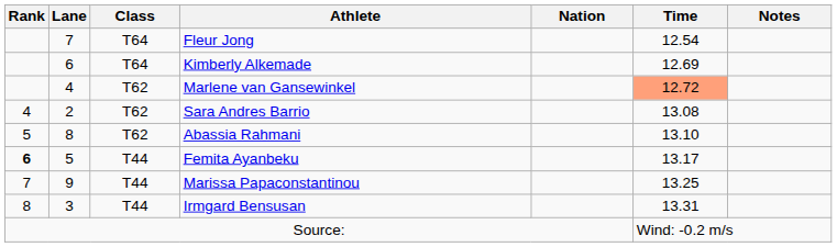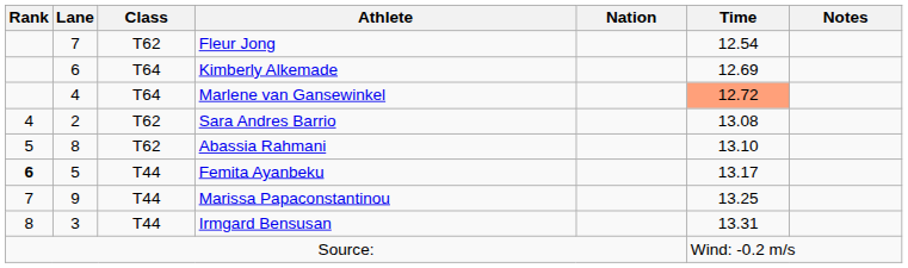 <table class="wikitable sortable" style="text-align:center;width: 70%;">
 <tr>
 <th scope="col" style="width: 10px;">Rank</th>
 <th scope="col" style="width: 10px;">Lane</th>
 <th scope="col">Class</th>
 <th scope="col">Athlete</th>
 <th scope="col">Nation</th>
 <th scope="col">Time</th>
 <th scope="col">Notes</th>
 </tr>
 <tr>
 <td></td>
 <td>7</td>
-<td>T64</td>
+<td>T62</td>
 <td align=left><a href='#'>Fleur Jong</a></td>
 <td align=left></td>
 <td>12.54</td>
 <td></td>
 </tr>
 <tr>
 <td></td>
 <td>6</td>
 <td>T64</td>
 <td align=left><a href='#'>Kimberly Alkemade</a></td>
 <td align=left></td>
 <td>12.69</td>
 <td></td>
 </tr>
 <tr>
 <td></td>
 <td>4</td>
-<td>T62</td>
+<td>T64</td>
 <td align=left><a href='#'>Marlene van Gansewinkel</a></td>
 <td align=left></td>
 <td style="background: lightsalmon;">12.72</td>
 <td></td>
 </tr>
 <tr>
 <td>4</td>
 <td>2</td>
 <td>T62</td>
 <td align=left><a href='#'>Sara Andres Barrio</a></td>
 <td align=left></td>
 <td>13.08</td>
 <td></td>
 </tr>
 <tr>
 <td>5</td>
 <td>8</td>
 <td>T62</td>
 <td align=left><a href='#'>Abassia Rahmani</a></td>
 <td align=left></td>
 <td>13.10</td>
 <td></td>
 </tr>
 <tr>
 <td><strong>6</strong></td>
 <td>5</td>
 <td>T44</td>
 <td align=left><a href='#'>Femita Ayanbeku</a></td>
 <td align=left></td>
 <td>13.17</td>
 <td></td>
 </tr>
 <tr>
 <td>7</td>
 <td>9</td>
 <td>T44</td>
 <td align=left><a href='#'>Marissa Papaconstantinou</a></td>
 <td align=left></td>
 <td>13.25</td>
 <td></td>
 </tr>
 <tr>
 <td>8</td>
 <td>3</td>
 <td>T44</td>
 <td align=left><a href='#'>Irmgard Bensusan</a></td>
 <td align=left></td>
 <td>13.31</td>
 <td></td>
 </tr>
 <tr class="sortbottom">
 <td colspan="5">Source:</td>
 <td colspan="2" style="text-align:left;">Wind: -0.2 m/s</td>
 </tr>
 </table>
